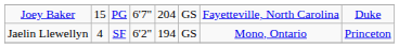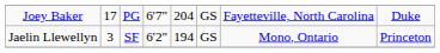 <table class="wikitable sortable" style="text-align: center">
 <tr align=center>
 </tr>
 <tr>
 <td><a href='#'>Joey Baker</a></td>
-<td>15</td>
+<td>17</td>
 <td><a href='#'>PG</a></td>
 <td>6'7"</td>
 <td>204</td>
 <td>GS</td>
 <td><a href='#'>Fayetteville, North Carolina</a></td>
 <td><a href='#'>Duke</a></td>
 </tr>
 <tr>
 <td>Jaelin Llewellyn</td>
-<td>4</td>
+<td>3</td>
 <td><a href='#'>SF</a></td>
 <td>6'2"</td>
 <td>194</td>
 <td>GS</td>
 <td><a href='#'>Mono, Ontario</a></td>
 <td><a href='#'>Princeton</a></td>
 </tr>
 <tr>
 </tr>
 </table>
